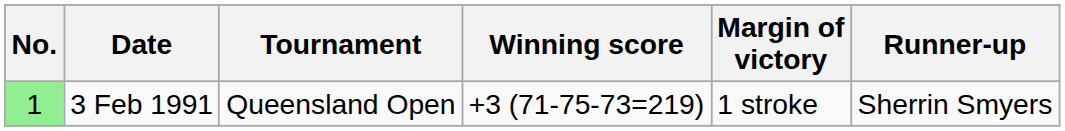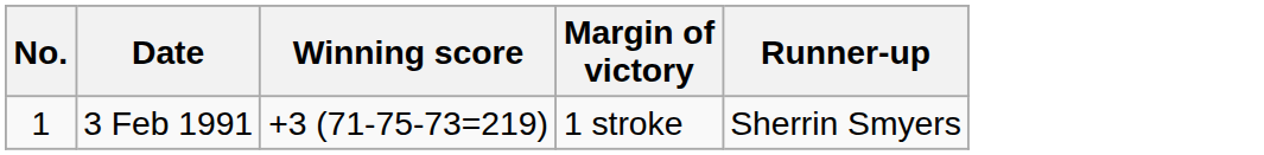 <table class="wikitable" style="font-size:95%;">
 <tr>
 <th>No.</th>
 <th>Date</th>
-<th>Tournament</th>
 <th>Winning score</th>
 <th>Margin of<br>victory</th>
 <th>Runner-up</th>
 </tr>
 <tr>
-<td align=center style="background: lightgreen;">1</td>
+<td align=center>1</td>
 <td>3 Feb 1991</td>
-<td>Queensland Open</td>
 <td>+3 (71-75-73=219)</td>
 <td>1 stroke</td>
 <td> Sherrin Smyers</td>
 </tr>
 </table>
